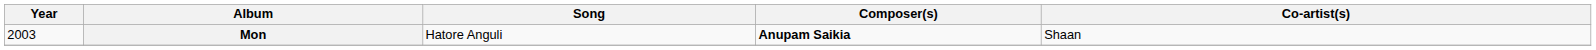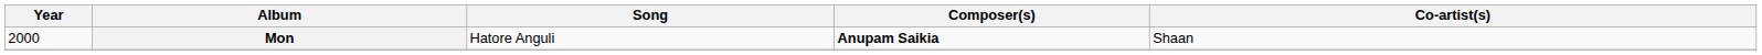 <table class="wikitable plainrowheaders" width="100%" textcolor:#000;">
 <tr>
 <th scope="col" width=5%><strong>Year</strong></th>
 <th><strong>Album</strong></th>
 <th scope="col" width=21%><strong>Song</strong></th>
 <th scope="col" width=18%><strong>Composer(s)</strong></th>
 <th>Co-artist(s)</th>
 </tr>
 <tr>
-<td>2003</td>
+<td>2000</td>
 <th>Mon</th>
 <td>Hatore Anguli</td>
 <td><strong>Anupam Saikia</strong></td>
 <td>Shaan</td>
 </tr>
 <tr>
 </tr>
 </table>
